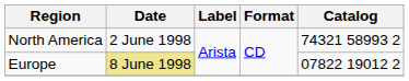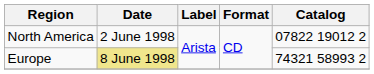 <table class="wikitable">
 <tr>
 <th>Region</th>
 <th>Date</th>
 <th>Label</th>
 <th>Format</th>
 <th>Catalog</th>
 </tr>
 <tr>
 <td>North America</td>
 <td>2 June 1998</td>
 <td rowspan="2"><a href='#'>Arista</a></td>
 <td rowspan="2"><a href='#'>CD</a></td>
-<td>74321 58993 2</td>
+<td>07822 19012 2</td>
 </tr>
 <tr>
 <td>Europe</td>
 <td style="background: khaki;">8 June 1998</td>
-<td>07822 19012 2</td>
+<td>74321 58993 2</td>
 </tr>
 <tr>
 </tr>
 </table>
